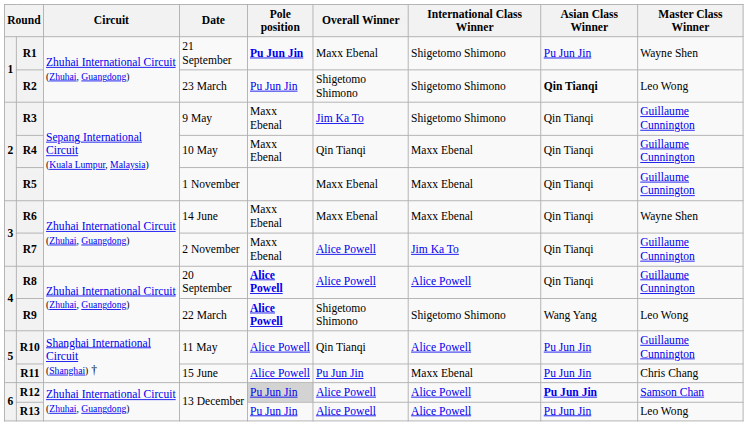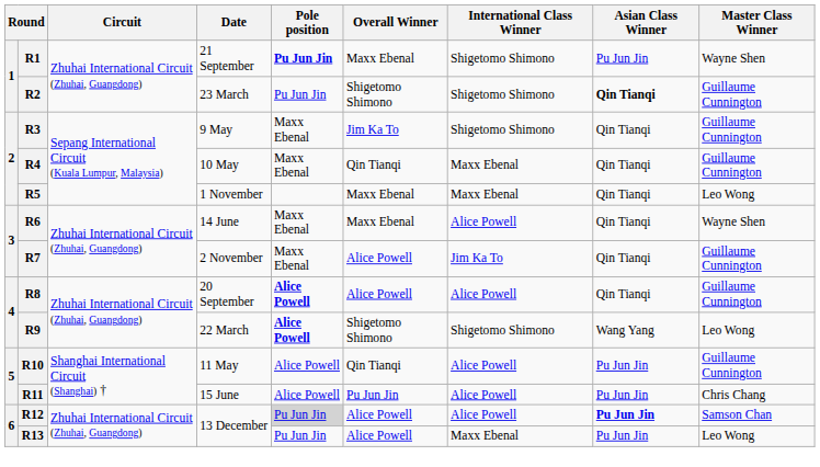 <table class="wikitable" style="font-size: 85%">
 <tr>
 <th colspan=2>Round</th>
 <th>Circuit</th>
 <th>Date</th>
 <th>Pole position</th>
 <th>Overall Winner</th>
 <th>International Class Winner</th>
 <th>Asian Class Winner</th>
 <th>Master Class Winner</th>
 </tr>
 <tr>
 <th rowspan=2>1</th>
 <th>R1</th>
 <td rowspan=2><a href='#'>Zhuhai International Circuit</a><br><small>(<a href='#'>Zhuhai</a>, <a href='#'>Guangdong</a>)</small></td>
 <td>21 September</td>
 <td><strong> <a href='#'>Pu Jun Jin</a></strong></td>
 <td> Maxx Ebenal</td>
 <td> Shigetomo Shimono</td>
 <td> <a href='#'>Pu Jun Jin</a></td>
 <td> Wayne Shen</td>
 </tr>
 <tr>
 <th>R2</th>
 <td>23 March</td>
 <td> <a href='#'>Pu Jun Jin</a></td>
 <td> Shigetomo Shimono</td>
 <td> Shigetomo Shimono</td>
 <td><strong> Qin Tianqi</strong></td>
-<td> Leo Wong</td>
+<td> <a href='#'>Guillaume Cunnington</a></td>
 </tr>
 <tr>
 <th rowspan=3>2</th>
 <th>R3</th>
 <td rowspan=3><a href='#'>Sepang International Circuit</a><br><small>(<a href='#'>Kuala Lumpur</a>, <a href='#'>Malaysia</a>)</small></td>
 <td>9 May</td>
 <td> Maxx Ebenal</td>
 <td> <a href='#'>Jim Ka To</a></td>
 <td> Shigetomo Shimono</td>
 <td> Qin Tianqi</td>
 <td> <a href='#'>Guillaume Cunnington</a></td>
 </tr>
 <tr>
 <th>R4</th>
 <td>10 May</td>
 <td> Maxx Ebenal</td>
 <td> Qin Tianqi</td>
 <td> Maxx Ebenal</td>
 <td> Qin Tianqi</td>
 <td> <a href='#'>Guillaume Cunnington</a></td>
 </tr>
 <tr>
 <th>R5</th>
 <td>1 November</td>
 <td></td>
 <td> Maxx Ebenal</td>
 <td> Maxx Ebenal</td>
 <td> Qin Tianqi</td>
-<td> <a href='#'>Guillaume Cunnington</a></td>
+<td> Leo Wong</td>
 </tr>
 <tr>
 <th rowspan=2>3</th>
 <th>R6</th>
 <td rowspan=2><a href='#'>Zhuhai International Circuit</a><br><small>(<a href='#'>Zhuhai</a>, <a href='#'>Guangdong</a>)</small></td>
 <td>14 June</td>
 <td> Maxx Ebenal</td>
 <td> Maxx Ebenal</td>
-<td> Maxx Ebenal</td>
+<td> <a href='#'>Alice Powell</a></td>
 <td> Qin Tianqi</td>
 <td> Wayne Shen</td>
 </tr>
 <tr>
 <th>R7</th>
 <td>2 November</td>
 <td> Maxx Ebenal</td>
 <td> <a href='#'>Alice Powell</a></td>
 <td> <a href='#'>Jim Ka To</a></td>
 <td> Qin Tianqi</td>
 <td> <a href='#'>Guillaume Cunnington</a></td>
 </tr>
 <tr>
 <th rowspan=2>4</th>
 <th>R8</th>
 <td rowspan=2><a href='#'>Zhuhai International Circuit</a><br><small>(<a href='#'>Zhuhai</a>, <a href='#'>Guangdong</a>)</small></td>
 <td>20 September</td>
 <td><strong> <a href='#'>Alice Powell</a></strong></td>
 <td> <a href='#'>Alice Powell</a></td>
 <td> <a href='#'>Alice Powell</a></td>
 <td> Qin Tianqi</td>
 <td> <a href='#'>Guillaume Cunnington</a></td>
 </tr>
 <tr>
 <th>R9</th>
 <td>22 March</td>
 <td><strong> <a href='#'>Alice Powell</a></strong></td>
 <td> Shigetomo Shimono</td>
 <td> Shigetomo Shimono</td>
 <td> Wang Yang</td>
 <td> Leo Wong</td>
 </tr>
 <tr>
 <th rowspan=2>5</th>
 <th>R10</th>
 <td rowspan=2><a href='#'>Shanghai International Circuit</a><br><small>(<a href='#'>Shanghai</a>)</small> †</td>
 <td>11 May</td>
 <td> <a href='#'>Alice Powell</a></td>
 <td> Qin Tianqi</td>
 <td> <a href='#'>Alice Powell</a></td>
 <td> <a href='#'>Pu Jun Jin</a></td>
 <td> <a href='#'>Guillaume Cunnington</a></td>
 </tr>
 <tr>
 <th>R11</th>
 <td>15 June</td>
 <td> <a href='#'>Alice Powell</a></td>
 <td> <a href='#'>Pu Jun Jin</a></td>
-<td> Maxx Ebenal</td>
+<td> <a href='#'>Alice Powell</a></td>
 <td> <a href='#'>Pu Jun Jin</a></td>
 <td> Chris Chang</td>
 </tr>
 <tr>
 <th rowspan=2>6</th>
 <th>R12</th>
 <td rowspan=2><a href='#'>Zhuhai International Circuit</a><br><small>(<a href='#'>Zhuhai</a>, <a href='#'>Guangdong</a>)</small></td>
 <td rowspan=2>13 December</td>
 <td style="background: lightgrey;"> <a href='#'>Pu Jun Jin</a></td>
 <td> <a href='#'>Alice Powell</a></td>
 <td> <a href='#'>Alice Powell</a></td>
 <td><strong> <a href='#'>Pu Jun Jin</a></strong></td>
 <td> <a href='#'>Samson Chan</a></td>
 </tr>
 <tr>
 <th>R13</th>
 <td> <a href='#'>Pu Jun Jin</a></td>
 <td> <a href='#'>Alice Powell</a></td>
-<td> <a href='#'>Alice Powell</a></td>
+<td> Maxx Ebenal</td>
 <td> <a href='#'>Pu Jun Jin</a></td>
 <td> Leo Wong</td>
 </tr>
 </table>
